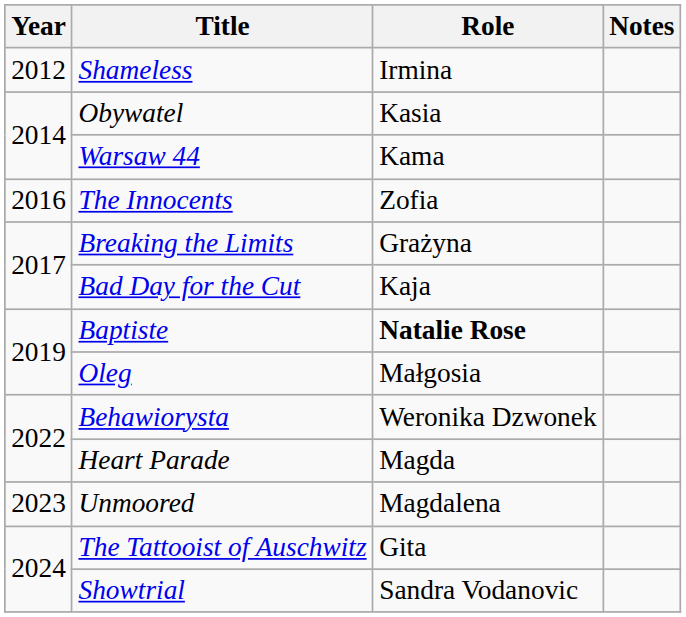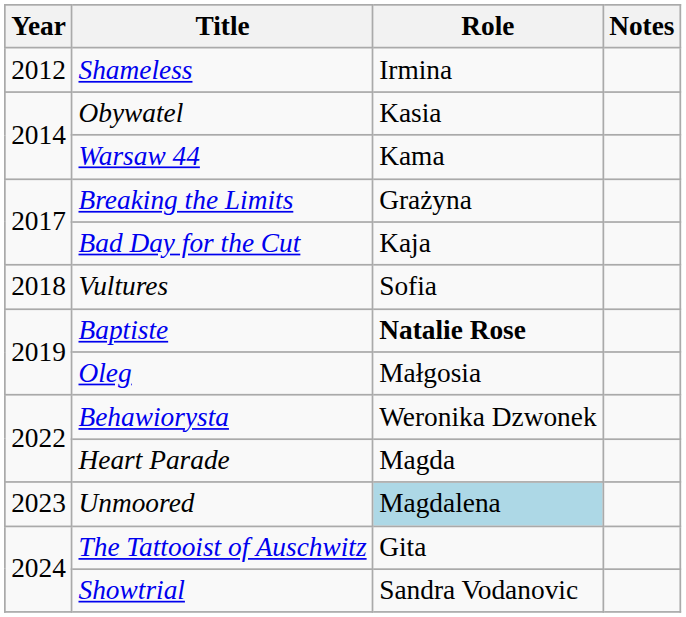 <table class="wikitable sortable">
 <tr>
 <th>Year</th>
 <th>Title</th>
 <th>Role</th>
 <th class="unsortable">Notes</th>
 </tr>
 <tr>
 <td>2012</td>
 <td><em><a href='#'>Shameless</a></em></td>
 <td>Irmina</td>
 <td></td>
 </tr>
 <tr>
 <td rowspan=2>2014</td>
 <td><em>Obywatel</em></td>
 <td>Kasia</td>
 <td></td>
 </tr>
 <tr>
 <td><em><a href='#'>Warsaw 44</a></em></td>
 <td>Kama</td>
 <td></td>
 </tr>
 <tr>
-<td>2016</td>
-<td><em><a href='#'>The Innocents</a></em></td>
-<td>Zofia</td>
-<td></td>
-</tr>
-<tr>
 <td rowspan=2>2017</td>
 <td><em><a href='#'>Breaking the Limits</a></em></td>
 <td>Grażyna</td>
 <td></td>
 </tr>
 <tr>
 <td><em><a href='#'>Bad Day for the Cut</a></em></td>
 <td>Kaja</td>
+<td></td>
+</tr>
+<tr>
+<td>2018</td>
+<td><em>Vultures</em></td>
+<td>Sofia</td>
 <td></td>
 </tr>
 <tr>
 <td rowspan=2>2019</td>
 <td><em><a href='#'>Baptiste</a></em></td>
 <td><strong>Natalie Rose</strong></td>
 <td></td>
 </tr>
 <tr>
 <td><em><a href='#'>Oleg</a></em></td>
 <td>Małgosia</td>
 <td></td>
 </tr>
 <tr>
 <td rowspan=2>2022</td>
 <td><em><a href='#'>Behawiorysta</a></em></td>
 <td>Weronika Dzwonek</td>
 <td></td>
 </tr>
 <tr>
 <td><em>Heart Parade</em></td>
 <td>Magda</td>
 <td></td>
 </tr>
 <tr>
 <td>2023</td>
 <td><em>Unmoored</em></td>
-<td>Magdalena</td>
+<td style="background: lightblue;">Magdalena</td>
 <td></td>
 </tr>
 <tr>
 <td rowspan="2">2024</td>
 <td><em><a href='#'>The Tattooist of Auschwitz</a></em></td>
 <td>Gita</td>
 <td></td>
 </tr>
 <tr>
 <td><em><a href='#'>Showtrial</a></em></td>
 <td>Sandra Vodanovic</td>
 </tr>
 </table>
